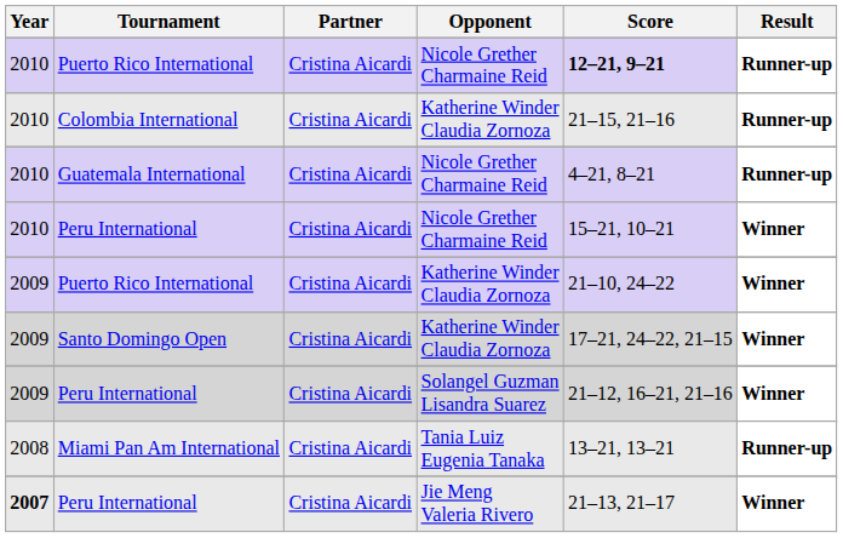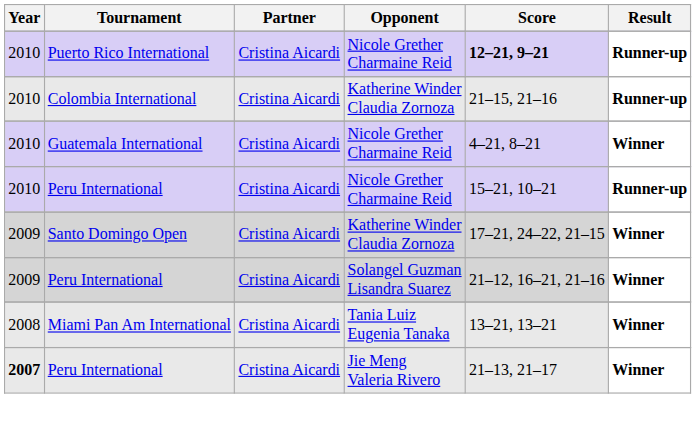 <table class="sortable wikitable" style="font-size: 90%;">
 <tr>
 <th>Year</th>
 <th>Tournament</th>
 <th>Partner</th>
 <th>Opponent</th>
 <th>Score</th>
 <th>Result</th>
 </tr>
 <tr>
 </tr>
 <tr style="background:#D8CEF6">
 <td align="center">2010</td>
 <td align="left"><a href='#'>Puerto Rico International</a></td>
 <td align="left"> <a href='#'>Cristina Aicardi</a></td>
 <td align="left"> <a href='#'>Nicole Grether</a><br> <a href='#'>Charmaine Reid</a></td>
 <td align="left"><strong>12–21, 9–21</strong></td>
 <td style="text-align:left; background:white"> <strong>Runner-up</strong></td>
 </tr>
 <tr>
 </tr>
 <tr style="background:#E9E9E9">
 <td align="center">2010</td>
 <td align="left"><a href='#'>Colombia International</a></td>
 <td align="left"> <a href='#'>Cristina Aicardi</a></td>
 <td align="left"> <a href='#'>Katherine Winder</a><br> <a href='#'>Claudia Zornoza</a></td>
 <td align="left">21–15, 21–16</td>
 <td style="text-align:left; background:white"> <strong>Runner-up</strong></td>
 </tr>
 <tr>
 </tr>
 <tr style="background:#D8CEF6">
 <td align="center">2010</td>
 <td align="left"><a href='#'>Guatemala International</a></td>
 <td align="left"> <a href='#'>Cristina Aicardi</a></td>
 <td align="left"> <a href='#'>Nicole Grether</a><br> <a href='#'>Charmaine Reid</a></td>
 <td align="left">4–21, 8–21</td>
-<td style="text-align:left; background:white"> <strong>Runner-up</strong></td>
+<td style="text-align:left; background:white"> <strong>Winner</strong></td>
 </tr>
 <tr>
 </tr>
 <tr style="background:#D8CEF6">
 <td align="center">2010</td>
 <td align="left"><a href='#'>Peru International</a></td>
 <td align="left"> <a href='#'>Cristina Aicardi</a></td>
 <td align="left"> <a href='#'>Nicole Grether</a><br> <a href='#'>Charmaine Reid</a></td>
 <td align="left">15–21, 10–21</td>
-<td style="text-align:left; background:white"> <strong>Winner</strong></td>
+<td style="text-align:left; background:white"> <strong>Runner-up</strong></td>
 </tr>
 <tr>
-</tr>
-<tr style="background:#D8CEF6">
-<td align="center">2009</td>
-<td align="left"><a href='#'>Puerto Rico International</a></td>
-<td align="left"> <a href='#'>Cristina Aicardi</a></td>
-<td align="left"> <a href='#'>Katherine Winder</a><br> <a href='#'>Claudia Zornoza</a></td>
-<td align="left">21–10, 24–22</td>
-<td style="text-align:left; background:white"> <strong>Winner</strong></td>
 </tr>
 <tr>
 </tr>
 <tr style="background:#D5D5D5">
 <td align="center">2009</td>
 <td align="left"><a href='#'>Santo Domingo Open</a></td>
 <td align="left"> <a href='#'>Cristina Aicardi</a></td>
 <td align="left"> <a href='#'>Katherine Winder</a><br> <a href='#'>Claudia Zornoza</a></td>
 <td align="left">17–21, 24–22, 21–15</td>
 <td style="text-align:left; background:white"> <strong>Winner</strong></td>
 </tr>
 <tr>
 </tr>
 <tr style="background:#D5D5D5">
 <td align="center">2009</td>
 <td align="left"><a href='#'>Peru International</a></td>
 <td align="left"> <a href='#'>Cristina Aicardi</a></td>
 <td align="left"> <a href='#'>Solangel Guzman</a><br> <a href='#'>Lisandra Suarez</a></td>
 <td align="left">21–12, 16–21, 21–16</td>
 <td style="text-align:left; background:white"> <strong>Winner</strong></td>
 </tr>
 <tr>
 </tr>
 <tr style="background:#E9E9E9">
 <td align="center">2008</td>
 <td align="left"><a href='#'>Miami Pan Am International</a></td>
 <td align="left"> <a href='#'>Cristina Aicardi</a></td>
 <td align="left"> <a href='#'>Tania Luiz</a><br> <a href='#'>Eugenia Tanaka</a></td>
 <td align="left">13–21, 13–21</td>
-<td style="text-align:left; background:white"> <strong>Runner-up</strong></td>
+<td style="text-align:left; background:white"> <strong>Winner</strong></td>
 </tr>
 <tr>
 </tr>
 <tr style="background:#E9E9E9">
 <td align="center"><strong>2007</strong></td>
 <td align="left"><a href='#'>Peru International</a></td>
 <td align="left"> <a href='#'>Cristina Aicardi</a></td>
 <td align="left"> <a href='#'>Jie Meng</a><br> <a href='#'>Valeria Rivero</a></td>
 <td align="left">21–13, 21–17</td>
 <td style="text-align:left; background:white"> <strong>Winner</strong></td>
 </tr>
 </table>
